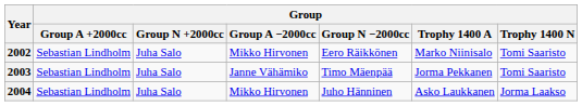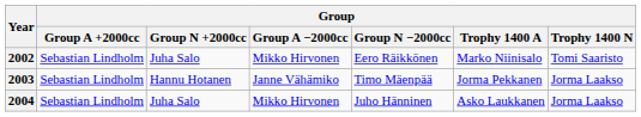 <table class="wikitable" style="font-size: 95%">
 <tr>
 <th rowspan="2">Year</th>
 <th colspan="6">Group</th>
 </tr>
 <tr>
 <th>Group A +2000cc</th>
 <th>Group N +2000cc</th>
 <th>Group A −2000cc</th>
 <th>Group N −2000cc</th>
 <th>Trophy 1400 A</th>
 <th>Trophy 1400 N</th>
 </tr>
 <tr>
 <th>2002</th>
 <td><a href='#'>Sebastian Lindholm</a></td>
 <td><a href='#'>Juha Salo</a></td>
 <td><a href='#'>Mikko Hirvonen</a></td>
 <td><a href='#'>Eero Räikkönen</a></td>
 <td><a href='#'>Marko Niinisalo</a></td>
 <td><a href='#'>Tomi Saaristo</a></td>
 </tr>
 <tr>
 <th>2003</th>
 <td><a href='#'>Sebastian Lindholm</a></td>
-<td><a href='#'>Juha Salo</a></td>
+<td><a href='#'>Hannu Hotanen</a></td>
 <td><a href='#'>Janne Vähämiko</a></td>
 <td><a href='#'>Timo Mäenpää</a></td>
 <td><a href='#'>Jorma Pekkanen</a></td>
-<td><a href='#'>Tomi Saaristo</a></td>
+<td><a href='#'>Jorma Laakso</a></td>
 </tr>
 <tr>
 <th>2004</th>
 <td><a href='#'>Sebastian Lindholm</a></td>
 <td><a href='#'>Juha Salo</a></td>
 <td><a href='#'>Mikko Hirvonen</a></td>
 <td><a href='#'>Juho Hänninen</a></td>
 <td><a href='#'>Asko Laukkanen</a></td>
 <td><a href='#'>Jorma Laakso</a></td>
 </tr>
 </table>
